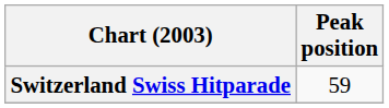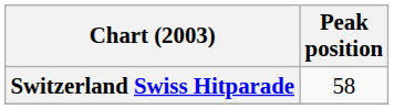 <table class="wikitable sortable plainrowheaders">
 <tr>
 <th scope="col">Chart (2003)</th>
 <th scope="col">Peak<br>position</th>
 </tr>
 <tr>
 <th scope="row">Switzerland <a href='#'>Swiss Hitparade</a></th>
-<td style="text-align:center;">59</td>
+<td style="text-align:center;">58</td>
 </tr>
 <tr>
 </tr>
 </table>
